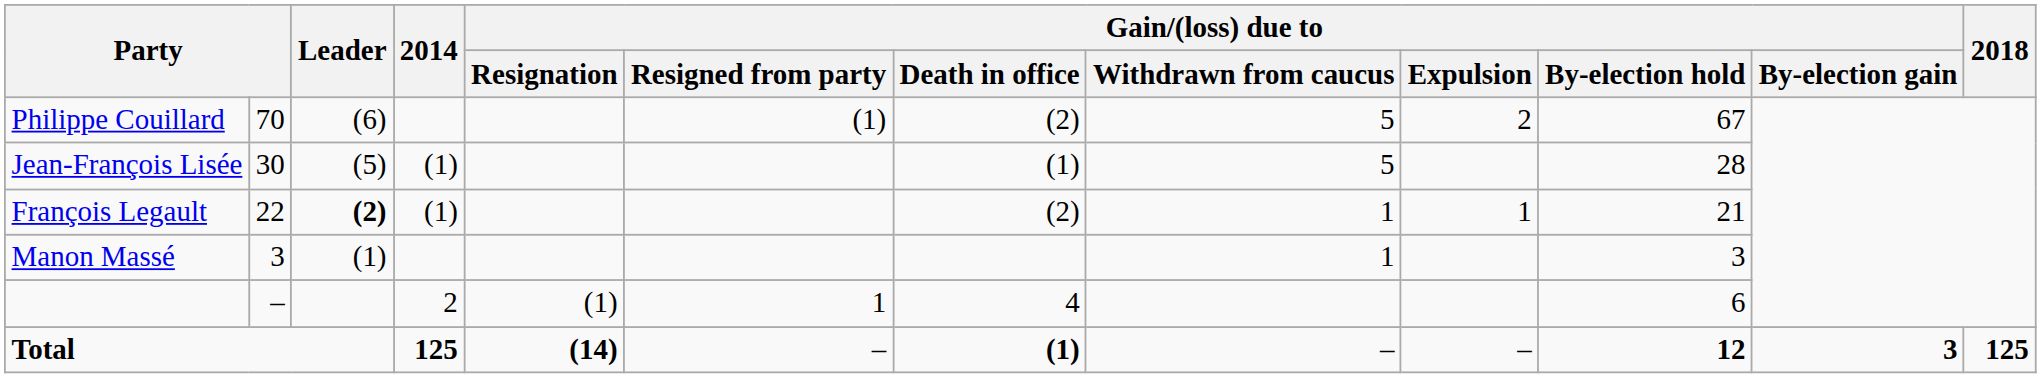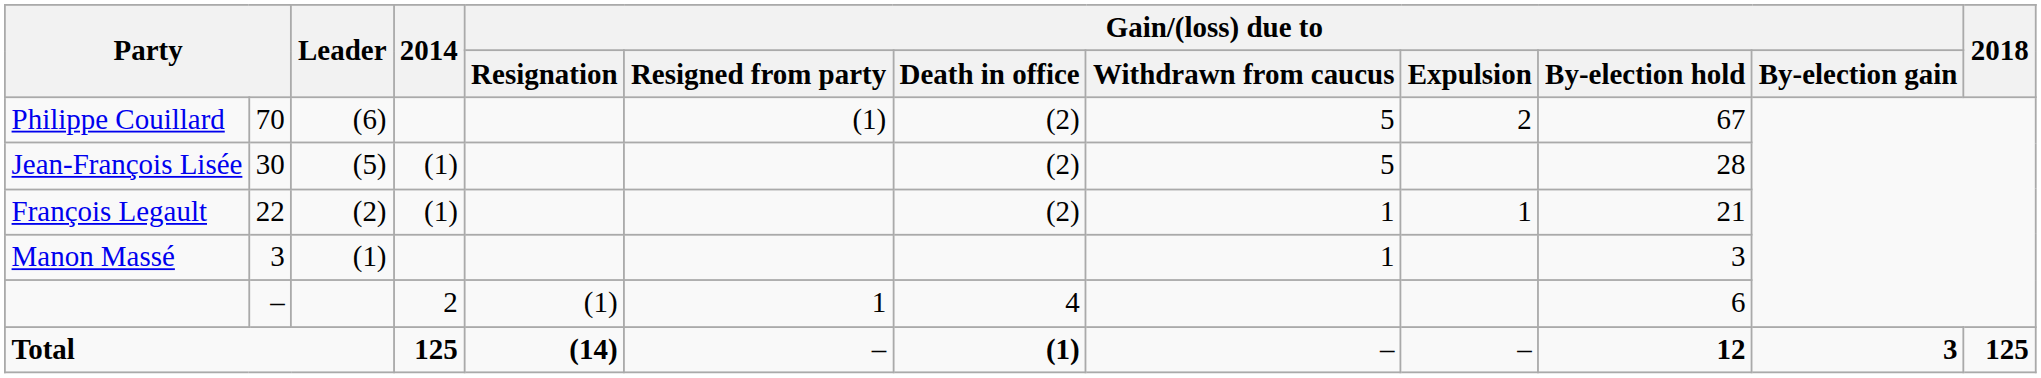 <table class="wikitable" style="text-align:right">
 <tr>
 <th rowspan="2" colspan="2">Party</th>
 <th rowspan="2">Leader</th>
 <th rowspan="2">2014</th>
 <th colspan="7">Gain/(loss) due to</th>
 <th rowspan="2">2018</th>
 </tr>
 <tr>
 <th>Resignation</th>
 <th>Resigned from party</th>
 <th>Death in office</th>
 <th>Withdrawn from caucus</th>
 <th>Expulsion</th>
 <th>By-election hold</th>
 <th>By-election gain</th>
 </tr>
 <tr>
 <td align=left><a href='#'>Philippe Couillard</a></td>
 <td>70</td>
 <td>(6)</td>
 <td></td>
 <td></td>
 <td>(1)</td>
 <td>(2)</td>
 <td>5</td>
 <td>2</td>
 <td>67</td>
 </tr>
 <tr>
 <td align=left><a href='#'>Jean-François Lisée</a></td>
 <td>30</td>
 <td>(5)</td>
 <td>(1)</td>
 <td></td>
 <td></td>
-<td>(1)</td>
+<td>(2)</td>
 <td>5</td>
 <td></td>
 <td>28</td>
 </tr>
 <tr>
 <td align=left><a href='#'>François Legault</a></td>
 <td>22</td>
-<td><strong>(2)</strong></td>
+<td>(2)</td>
 <td>(1)</td>
 <td></td>
 <td></td>
 <td>(2)</td>
 <td>1</td>
 <td>1</td>
 <td>21</td>
 </tr>
 <tr>
 <td align=left><a href='#'>Manon Massé</a></td>
 <td>3</td>
 <td>(1)</td>
 <td></td>
 <td></td>
 <td></td>
 <td></td>
 <td>1</td>
 <td></td>
 <td>3</td>
 </tr>
 <tr>
 <td></td>
 <td>–</td>
 <td></td>
 <td>2</td>
 <td>(1)</td>
 <td>1</td>
 <td>4</td>
 <td></td>
 <td></td>
 <td>6</td>
 </tr>
 <tr>
 <td colspan="3" style="text-align:left;"><strong>Total</strong></td>
 <td><strong>125</strong></td>
 <td><strong>(14)</strong></td>
 <td>–</td>
 <td><strong>(1)</strong></td>
 <td>–</td>
 <td>–</td>
 <td><strong>12</strong></td>
 <td><strong>3</strong></td>
 <td><strong>125</strong></td>
 </tr>
 </table>
